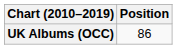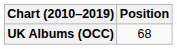 <table class="wikitable plainrowheaders" style="text-align:center">
 <tr>
 <th scope="col">Chart (2010–2019)</th>
 <th scope="col">Position</th>
 </tr>
 <tr>
 <th scope="row">UK Albums (OCC)</th>
-<td>86</td>
+<td>68</td>
 </tr>
 </table>
